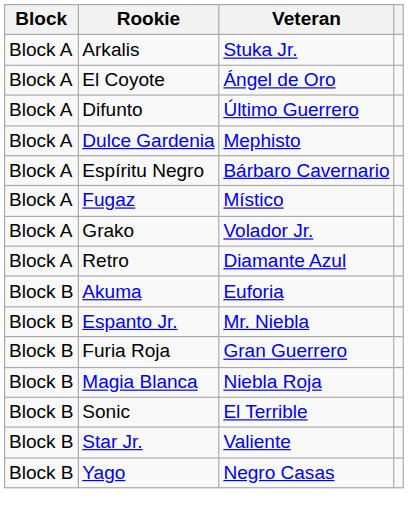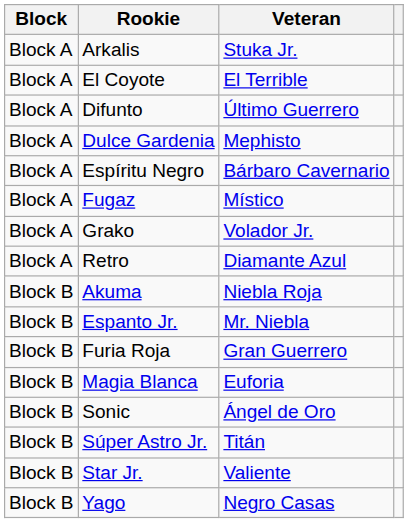 <table class="wikitable">
 <tr>
 <th>Block</th>
 <th>Rookie</th>
 <th>Veteran</th>
 <th></th>
 </tr>
 <tr>
 <td>Block A</td>
 <td>Arkalis</td>
 <td><a href='#'>Stuka Jr.</a></td>
 <td></td>
 </tr>
 <tr>
 <td>Block A</td>
 <td>El Coyote</td>
-<td><a href='#'>Ángel de Oro</a></td>
+<td><a href='#'>El Terrible</a></td>
 <td></td>
 </tr>
 <tr>
 <td>Block A</td>
 <td>Difunto</td>
 <td><a href='#'>Último Guerrero</a></td>
 <td></td>
 </tr>
 <tr>
 <td>Block A</td>
 <td><a href='#'>Dulce Gardenia</a></td>
 <td><a href='#'>Mephisto</a></td>
 <td></td>
 </tr>
 <tr>
 <td>Block A</td>
 <td>Espíritu Negro</td>
 <td><a href='#'>Bárbaro Cavernario</a></td>
 <td></td>
 </tr>
 <tr>
 <td>Block A</td>
 <td><a href='#'>Fugaz</a></td>
 <td><a href='#'>Místico</a></td>
 <td></td>
 </tr>
 <tr>
 <td>Block A</td>
 <td>Grako</td>
 <td><a href='#'>Volador Jr.</a></td>
 <td></td>
 </tr>
 <tr>
 <td>Block A</td>
 <td>Retro</td>
 <td><a href='#'>Diamante Azul</a></td>
 <td></td>
 </tr>
 <tr>
 <td>Block B</td>
 <td><a href='#'>Akuma</a></td>
-<td><a href='#'>Euforia</a></td>
+<td><a href='#'>Niebla Roja</a></td>
 <td></td>
 </tr>
 <tr>
 <td>Block B</td>
 <td><a href='#'>Espanto Jr.</a></td>
 <td><a href='#'>Mr. Niebla</a></td>
 <td></td>
 </tr>
 <tr>
 <td>Block B</td>
 <td>Furia Roja</td>
 <td><a href='#'>Gran Guerrero</a></td>
 <td></td>
 </tr>
 <tr>
 <td>Block B</td>
 <td><a href='#'>Magia Blanca</a></td>
-<td><a href='#'>Niebla Roja</a></td>
+<td><a href='#'>Euforia</a></td>
 <td></td>
 </tr>
 <tr>
 <td>Block B</td>
 <td>Sonic</td>
-<td><a href='#'>El Terrible</a></td>
+<td><a href='#'>Ángel de Oro</a></td>
+<td></td>
+</tr>
+<tr>
+<td>Block B</td>
+<td><a href='#'>Súper Astro Jr.</a></td>
+<td><a href='#'>Titán</a></td>
 <td></td>
 </tr>
 <tr>
 <td>Block B</td>
 <td><a href='#'>Star Jr.</a></td>
 <td><a href='#'>Valiente</a></td>
 <td></td>
 </tr>
 <tr>
 <td>Block B</td>
 <td><a href='#'>Yago</a></td>
 <td><a href='#'>Negro Casas</a></td>
 <td></td>
 </tr>
 </table>
